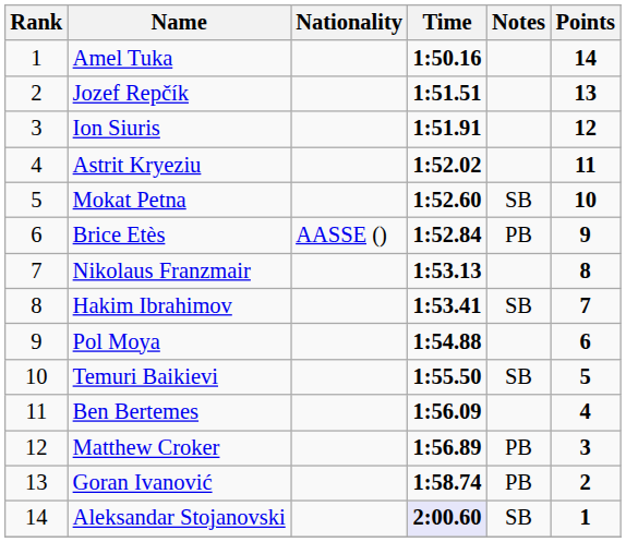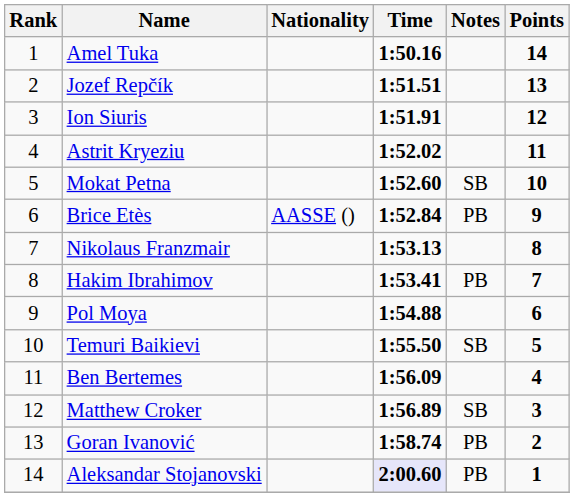 <table class="wikitable sortable" style="text-align:center">
 <tr>
 <th>Rank</th>
 <th>Name</th>
 <th>Nationality</th>
 <th>Time</th>
 <th>Notes</th>
 <th>Points</th>
 </tr>
 <tr>
 <td>1</td>
 <td align=left><a href='#'>Amel Tuka</a></td>
 <td align=left></td>
 <td><strong>1:50.16</strong></td>
 <td></td>
 <td><strong>14</strong></td>
 </tr>
 <tr>
 <td>2</td>
 <td align=left><a href='#'>Jozef Repčík</a></td>
 <td align=left></td>
 <td><strong>1:51.51</strong></td>
 <td></td>
 <td><strong>13</strong></td>
 </tr>
 <tr>
 <td>3</td>
 <td align=left><a href='#'>Ion Siuris</a></td>
 <td align=left></td>
 <td><strong>1:51.91</strong></td>
 <td></td>
 <td><strong>12</strong></td>
 </tr>
 <tr>
 <td>4</td>
 <td align=left><a href='#'>Astrit Kryeziu</a></td>
 <td align=left></td>
 <td><strong>1:52.02</strong></td>
 <td></td>
 <td><strong>11</strong></td>
 </tr>
 <tr>
 <td>5</td>
 <td align=left><a href='#'>Mokat Petna</a></td>
 <td align=left></td>
 <td><strong>1:52.60 </strong></td>
 <td>SB</td>
 <td><strong>10</strong></td>
 </tr>
 <tr>
 <td>6</td>
 <td align=left><a href='#'>Brice Etès</a></td>
 <td align=left> <a href='#'>AASSE</a> ()</td>
 <td><strong>1:52.84</strong></td>
 <td>PB</td>
 <td><strong>9</strong></td>
 </tr>
 <tr>
 <td>7</td>
 <td align=left><a href='#'>Nikolaus Franzmair</a></td>
 <td align=left></td>
 <td><strong>1:53.13</strong></td>
 <td></td>
 <td><strong>8</strong></td>
 </tr>
 <tr>
 <td>8</td>
 <td align=left><a href='#'>Hakim Ibrahimov</a></td>
 <td align=left></td>
 <td><strong>1:53.41</strong></td>
-<td>SB</td>
+<td>PB</td>
 <td><strong>7</strong></td>
 </tr>
 <tr>
 <td>9</td>
 <td align=left><a href='#'>Pol Moya</a></td>
 <td align=left></td>
 <td><strong>1:54.88</strong></td>
 <td></td>
 <td><strong>6</strong></td>
 </tr>
 <tr>
 <td>10</td>
 <td align=left><a href='#'>Temuri Baikievi</a></td>
 <td align=left></td>
 <td><strong>1:55.50</strong></td>
 <td>SB</td>
 <td><strong>5</strong></td>
 </tr>
 <tr>
 <td>11</td>
 <td align=left><a href='#'>Ben Bertemes</a></td>
 <td align=left></td>
 <td><strong>1:56.09</strong></td>
 <td></td>
 <td><strong>4</strong></td>
 </tr>
 <tr>
 <td>12</td>
 <td align=left><a href='#'>Matthew Croker</a></td>
 <td align=left></td>
 <td><strong>1:56.89</strong></td>
-<td>PB</td>
+<td>SB</td>
 <td><strong>3</strong></td>
 </tr>
 <tr>
 <td>13</td>
 <td align=left><a href='#'>Goran Ivanović</a></td>
 <td align=left></td>
 <td><strong>1:58.74</strong></td>
 <td>PB</td>
 <td><strong>2</strong></td>
 </tr>
 <tr>
 <td>14</td>
 <td align=left><a href='#'>Aleksandar Stojanovski</a></td>
 <td align=left></td>
 <td style="background: lavender;"><strong>2:00.60</strong></td>
-<td>SB</td>
+<td>PB</td>
 <td><strong>1</strong></td>
 </tr>
 <tr>
 </tr>
 </table>
